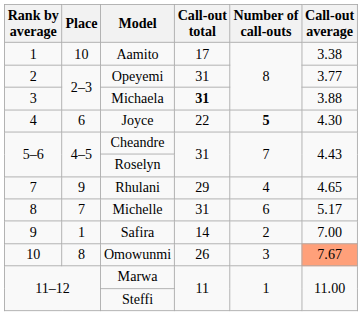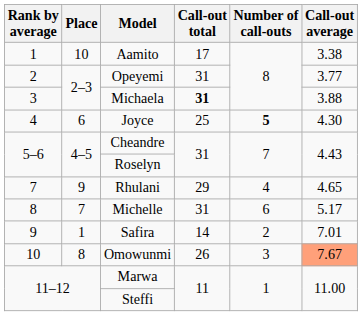 <table class="wikitable sortable" style="margin:auto; text-align:center; white-space:nowrap">
 <tr>
 <th>Rank by<br>average</th>
 <th>Place</th>
 <th>Model</th>
 <th>Call-out<br>total</th>
 <th>Number of<br>call-outs</th>
 <th>Call-out<br>average</th>
 </tr>
 <tr>
 <td>1</td>
 <td>10</td>
 <td>Aamito</td>
 <td>17</td>
 <td rowspan="3">8</td>
 <td>3.38</td>
 </tr>
 <tr>
 <td>2</td>
 <td rowspan="2">2–3</td>
 <td>Opeyemi</td>
 <td>31</td>
 <td>3.77</td>
 </tr>
 <tr>
 <td>3</td>
 <td>Michaela</td>
 <td><strong>31</strong></td>
 <td>3.88</td>
 </tr>
 <tr>
 <td>4</td>
 <td>6</td>
 <td>Joyce</td>
-<td>22</td>
+<td>25</td>
 <td><strong>5</strong></td>
 <td>4.30</td>
 </tr>
 <tr>
 <td rowspan="2">5–6</td>
 <td rowspan="2">4–5</td>
 <td>Cheandre</td>
 <td rowspan="2">31</td>
 <td rowspan="2">7</td>
 <td rowspan="2">4.43</td>
 </tr>
 <tr>
 <td>Roselyn</td>
 </tr>
 <tr>
 <td>7</td>
 <td>9</td>
 <td>Rhulani</td>
 <td>29</td>
 <td>4</td>
 <td>4.65</td>
 </tr>
 <tr>
 <td>8</td>
 <td>7</td>
 <td>Michelle</td>
 <td>31</td>
 <td>6</td>
 <td>5.17</td>
 </tr>
 <tr>
 <td>9</td>
 <td>1</td>
 <td>Safira</td>
 <td>14</td>
 <td>2</td>
-<td>7.00</td>
+<td>7.01</td>
 </tr>
 <tr>
 <td>10</td>
 <td>8</td>
 <td>Omowunmi</td>
 <td>26</td>
 <td>3</td>
 <td style="background: lightsalmon;">7.67</td>
 </tr>
 <tr>
 <td colspan="2" rowspan="2">11–12</td>
 <td>Marwa</td>
 <td rowspan="2">11</td>
 <td rowspan="2">1</td>
 <td rowspan="2">11.00</td>
 </tr>
 <tr>
 <td>Steffi</td>
 </tr>
 </table>
